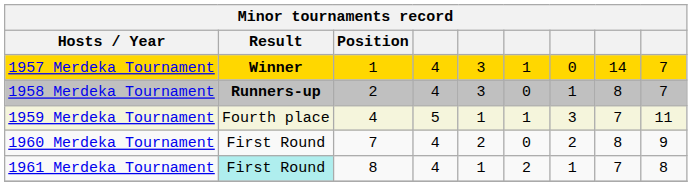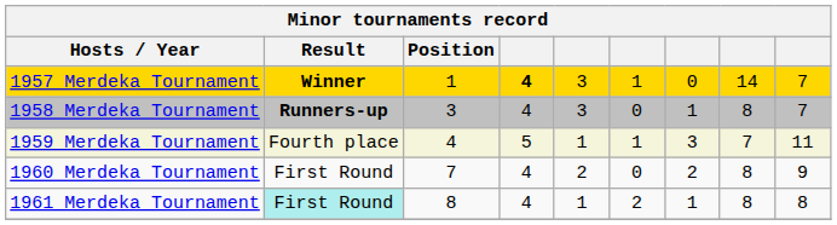 <table class="wikitable" style="text-align: center;font-size:90%;">
 <tr>
 <th colspan=9>Minor tournaments record</th>
 </tr>
 <tr>
 <th>Hosts / Year</th>
 <th>Result</th>
 <th>Position</th>
 <th width=30></th>
 <th width=30></th>
 <th width=30></th>
 <th width=30></th>
 <th width=30></th>
 <th width=30></th>
 </tr>
 <tr bgcolor = gold>
 <td> <a href='#'>1957 Merdeka Tournament</a></td>
 <td><strong>Winner</strong></td>
 <td>1</td>
-<td>4</td>
+<td><strong>4</strong></td>
 <td>3</td>
 <td>1</td>
 <td>0</td>
 <td>14</td>
 <td>7</td>
 </tr>
 <tr bgcolor = silver>
 <td> <a href='#'>1958 Merdeka Tournament</a></td>
 <td><strong>Runners-up</strong></td>
-<td>2</td>
+<td>3</td>
 <td>4</td>
 <td>3</td>
 <td>0</td>
 <td>1</td>
 <td>8</td>
 <td>7</td>
 </tr>
 <tr bgcolor = beige>
 <td> <a href='#'>1959 Merdeka Tournament</a></td>
 <td>Fourth place</td>
 <td>4</td>
 <td>5</td>
 <td>1</td>
 <td>1</td>
 <td>3</td>
 <td>7</td>
 <td>11</td>
 </tr>
 <tr>
 <td> <a href='#'>1960 Merdeka Tournament</a></td>
 <td>First Round</td>
 <td>7</td>
 <td>4</td>
 <td>2</td>
 <td>0</td>
 <td>2</td>
 <td>8</td>
 <td>9</td>
 </tr>
 <tr>
 <td> <a href='#'>1961 Merdeka Tournament</a></td>
 <td style="background: paleturquoise;">First Round</td>
 <td>8</td>
 <td>4</td>
 <td>1</td>
 <td>2</td>
 <td>1</td>
-<td>7</td>
+<td>8</td>
 <td>8</td>
 </tr>
 <tr>
 </tr>
 </table>
